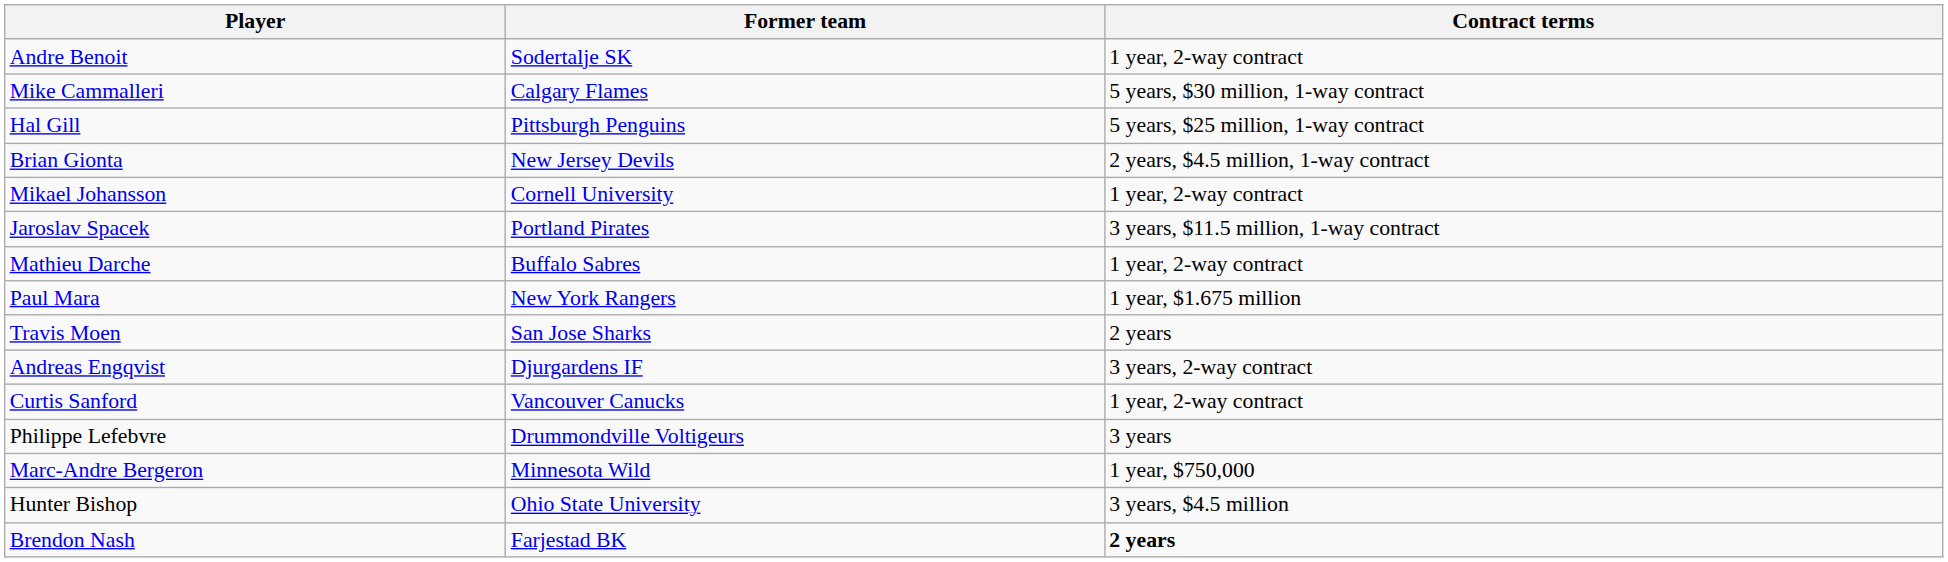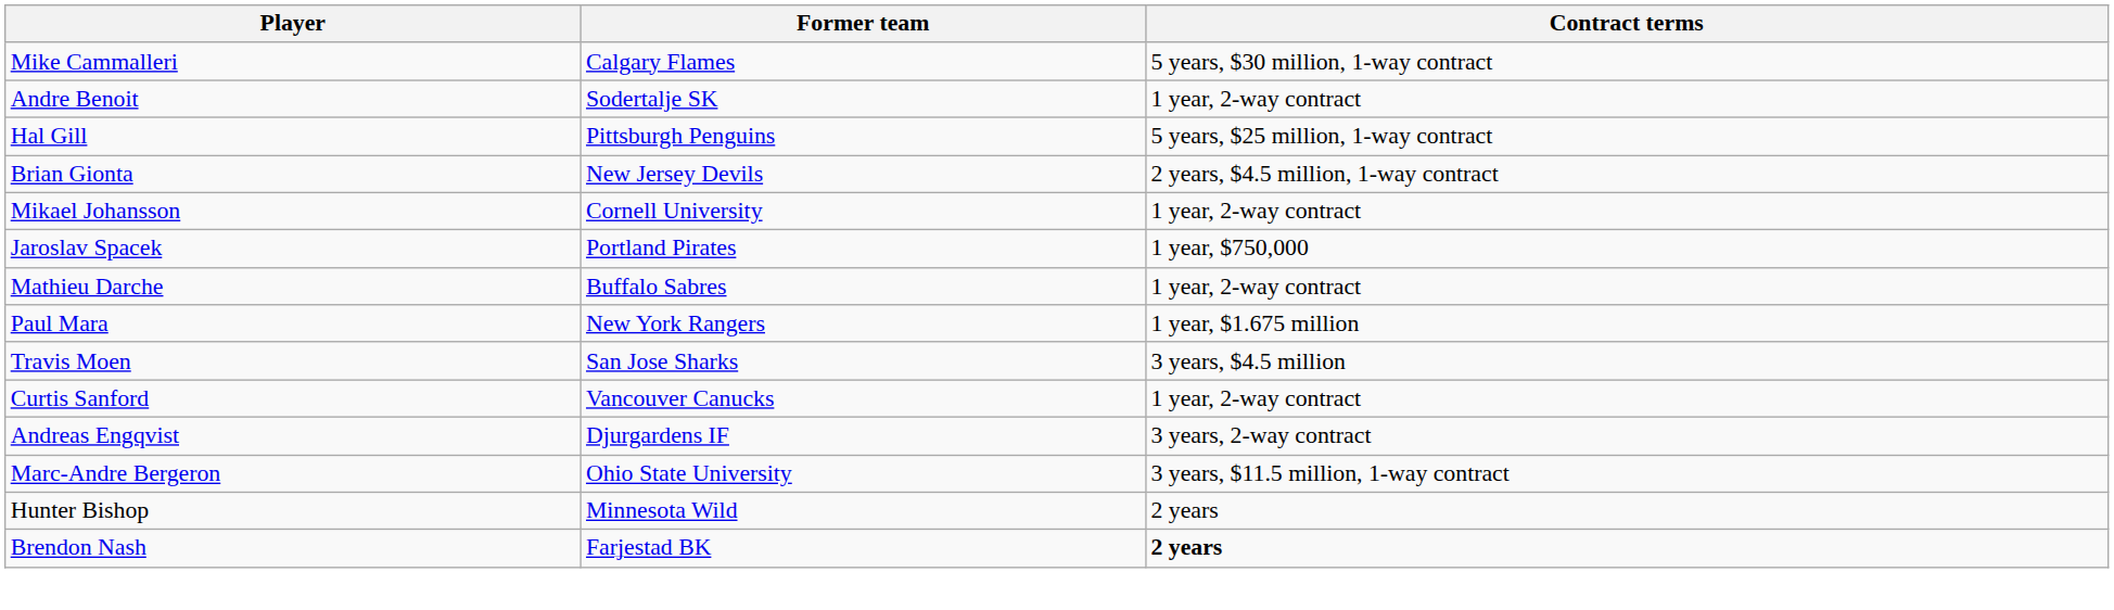 <table class="wikitable" style="width:90%;">
 <tr style="text-align:center; background:#ddd;">
 <th>Player</th>
 <th>Former team</th>
 <th>Contract terms</th>
 </tr>
 <tr>
+<td><a href='#'>Mike Cammalleri</a></td>
+<td><a href='#'>Calgary Flames</a></td>
+<td>5 years, $30 million, 1-way contract</td>
+</tr>
+<tr>
 <td><a href='#'>Andre Benoit</a></td>
 <td><a href='#'>Sodertalje SK</a></td>
 <td>1 year, 2-way contract</td>
-</tr>
-<tr>
-<td><a href='#'>Mike Cammalleri</a></td>
-<td><a href='#'>Calgary Flames</a></td>
-<td>5 years, $30 million, 1-way contract</td>
 </tr>
 <tr>
 <td><a href='#'>Hal Gill</a></td>
 <td><a href='#'>Pittsburgh Penguins</a></td>
 <td>5 years, $25 million, 1-way contract</td>
 </tr>
 <tr>
 <td><a href='#'>Brian Gionta</a></td>
 <td><a href='#'>New Jersey Devils</a></td>
 <td>2 years, $4.5 million, 1-way contract</td>
 </tr>
 <tr>
 <td><a href='#'>Mikael Johansson</a></td>
 <td><a href='#'>Cornell University</a></td>
 <td>1 year, 2-way contract</td>
 </tr>
 <tr>
 <td><a href='#'>Jaroslav Spacek</a></td>
 <td><a href='#'>Portland Pirates</a></td>
-<td>3 years, $11.5 million, 1-way contract</td>
+<td>1 year, $750,000</td>
 </tr>
 <tr>
 <td><a href='#'>Mathieu Darche</a></td>
 <td><a href='#'>Buffalo Sabres</a></td>
 <td>1 year, 2-way contract</td>
 </tr>
 <tr>
 <td><a href='#'>Paul Mara</a></td>
 <td><a href='#'>New York Rangers</a></td>
 <td>1 year, $1.675 million</td>
 </tr>
 <tr>
 <td><a href='#'>Travis Moen</a></td>
 <td><a href='#'>San Jose Sharks</a></td>
-<td>2 years</td>
+<td>3 years, $4.5 million</td>
+</tr>
+<tr>
+<td><a href='#'>Curtis Sanford</a></td>
+<td><a href='#'>Vancouver Canucks</a></td>
+<td>1 year, 2-way contract</td>
 </tr>
 <tr>
 <td><a href='#'>Andreas Engqvist</a></td>
 <td><a href='#'>Djurgardens IF</a></td>
 <td>3 years, 2-way contract</td>
 </tr>
 <tr>
-<td><a href='#'>Curtis Sanford</a></td>
-<td><a href='#'>Vancouver Canucks</a></td>
-<td>1 year, 2-way contract</td>
-</tr>
-<tr>
-<td>Philippe Lefebvre</td>
-<td><a href='#'>Drummondville Voltigeurs</a></td>
-<td>3 years</td>
-</tr>
-<tr>
 <td><a href='#'>Marc-Andre Bergeron</a></td>
-<td><a href='#'>Minnesota Wild</a></td>
-<td>1 year, $750,000</td>
+<td><a href='#'>Ohio State University</a></td>
+<td>3 years, $11.5 million, 1-way contract</td>
 </tr>
 <tr>
 <td>Hunter Bishop</td>
-<td><a href='#'>Ohio State University</a></td>
-<td>3 years, $4.5 million</td>
+<td><a href='#'>Minnesota Wild</a></td>
+<td>2 years</td>
 </tr>
 <tr>
 <td><a href='#'>Brendon Nash</a></td>
 <td><a href='#'>Farjestad BK</a></td>
 <td><strong>2 years</strong></td>
 </tr>
 </table>
